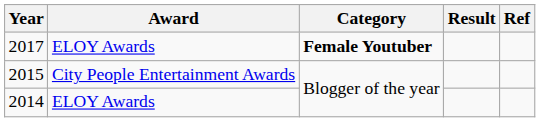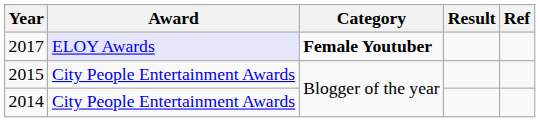 <table class="wikitable">
 <tr>
 <th>Year</th>
 <th>Award</th>
 <th>Category</th>
 <th>Result</th>
 <th>Ref</th>
 </tr>
 <tr>
 <td>2017</td>
-<td><a href='#'>ELOY Awards</a></td>
+<td style="background: lavender;"><a href='#'>ELOY Awards</a></td>
 <td><strong>Female Youtuber</strong></td>
 <td></td>
 <td></td>
 </tr>
 <tr>
 <td>2015</td>
 <td><a href='#'>City People Entertainment Awards</a></td>
 <td rowspan="2">Blogger of the year</td>
 <td></td>
 <td></td>
 </tr>
 <tr>
 <td>2014</td>
-<td><a href='#'>ELOY Awards</a></td>
+<td><a href='#'>City People Entertainment Awards</a></td>
 <td></td>
 <td></td>
 </tr>
 </table>
